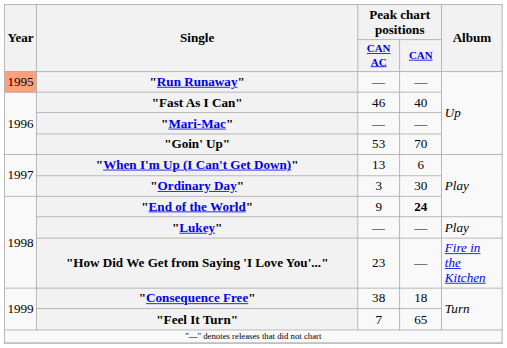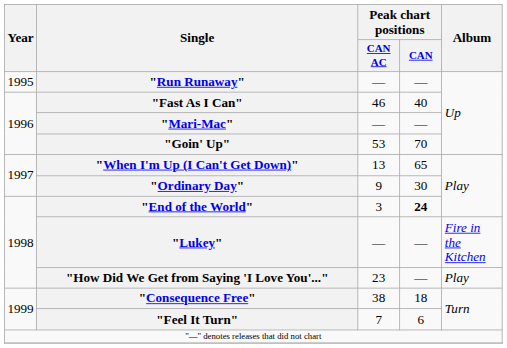 <table class="wikitable plainrowheaders" style="text-align:center;">
 <tr>
 <th rowspan="2">Year</th>
 <th rowspan="2" style="width:24em;">Single</th>
 <th colspan="2">Peak chart<br>positions</th>
 <th rowspan="2">Album</th>
 </tr>
 <tr style="font-size:smaller;">
 <th width="45"><a href='#'>CAN AC</a></th>
 <th width="45"><a href='#'>CAN</a></th>
 </tr>
 <tr>
-<td style="background: lightsalmon;">1995</td>
+<td>1995</td>
 <th scope="row">"<a href='#'>Run Runaway</a>"</th>
 <td>—</td>
 <td>—</td>
 <td align="left" rowspan="4"><em>Up</em></td>
 </tr>
 <tr>
 <td rowspan="3">1996</td>
 <th scope="row">"Fast As I Can"</th>
 <td>46</td>
 <td>40</td>
 </tr>
 <tr>
 <th scope="row">"<a href='#'>Mari-Mac</a>"</th>
 <td>—</td>
 <td>—</td>
 </tr>
 <tr>
 <th scope="row">"Goin' Up"</th>
 <td>53</td>
 <td>70</td>
 </tr>
 <tr>
 <td rowspan="2">1997</td>
 <th scope="row">"<a href='#'>When I'm Up (I Can't Get Down)</a>"</th>
 <td>13</td>
-<td>6</td>
+<td>65</td>
 <td align="left" rowspan="3"><em>Play</em></td>
 </tr>
 <tr>
 <th scope="row">"<a href='#'>Ordinary Day</a>"</th>
-<td>3</td>
+<td>9</td>
 <td>30</td>
 </tr>
 <tr>
 <td rowspan="3">1998</td>
 <th scope="row">"<a href='#'>End of the World</a>"</th>
-<td>9</td>
+<td>3</td>
 <td><strong>24</strong></td>
 </tr>
 <tr>
 <th scope="row">"<a href='#'>Lukey</a>"</th>
 <td>—</td>
 <td>—</td>
-<td align="left"><em>Play</em></td>
+<td align="left"><em><a href='#'>Fire in the Kitchen</a></em></td>
 </tr>
 <tr>
 <th scope="row">"How Did We Get from Saying 'I Love You'..."</th>
 <td>23</td>
 <td>—</td>
-<td align="left"><em><a href='#'>Fire in the Kitchen</a></em></td>
+<td align="left"><em>Play</em></td>
 </tr>
 <tr>
 <td rowspan="2">1999</td>
 <th scope="row">"<a href='#'>Consequence Free</a>"</th>
 <td>38</td>
 <td>18</td>
 <td align="left" rowspan="2"><em>Turn</em></td>
 </tr>
 <tr>
 <th scope="row">"Feel It Turn"</th>
 <td>7</td>
-<td>65</td>
+<td>6</td>
 </tr>
 <tr>
 <td colspan="5" style="font-size:8pt">"—" denotes releases that did not chart</td>
 </tr>
 <tr>
 </tr>
 </table>
